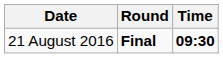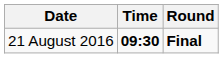 <table class="wikitable">
 <tr>
 <th>Date</th>
+<th>Time</th>
 <th>Round</th>
-<th>Time</th>
 </tr>
 <tr>
 <td>21 August 2016</td>
+<td><strong>09:30</strong></td>
 <td><strong>Final</strong></td>
-<td><strong>09:30</strong></td>
 </tr>
 </table>
